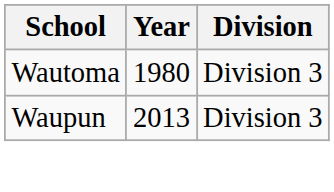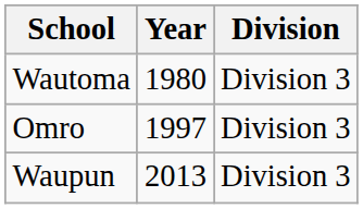 <table class="wikitable">
 <tr>
 <th>School</th>
 <th>Year</th>
 <th>Division</th>
 </tr>
 <tr>
 <td>Wautoma</td>
 <td>1980</td>
 <td>Division 3</td>
 </tr>
 <tr>
+<td>Omro</td>
+<td>1997</td>
+<td>Division 3</td>
+</tr>
+<tr>
 <td>Waupun</td>
 <td>2013</td>
 <td>Division 3</td>
 </tr>
 </table>
